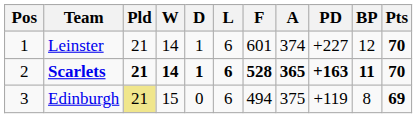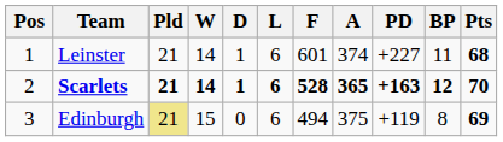 <table class="wikitable" style="text-align:center">
 <tr>
 <th width="30">Pos</th>
 <th>Team</th>
 <th width="20">Pld</th>
 <th width="20">W</th>
 <th width="20">D</th>
 <th width="20">L</th>
 <th width="20">F</th>
 <th width="20">A</th>
 <th width="20">PD</th>
 <th width="20">BP</th>
 <th width="20">Pts</th>
 </tr>
 <tr>
 <td>1</td>
 <td align=left> <a href='#'>Leinster</a></td>
 <td>21</td>
 <td>14</td>
 <td>1</td>
 <td>6</td>
 <td>601</td>
 <td>374</td>
 <td>+227</td>
-<td>12</td>
-<td><strong>70</strong></td>
+<td>11</td>
+<td><strong>68</strong></td>
 </tr>
 <tr>
 <td>2</td>
 <td align=left> <strong><a href='#'>Scarlets</a></strong></td>
 <td><strong>21</strong></td>
 <td><strong>14</strong></td>
 <td><strong>1</strong></td>
 <td><strong>6</strong></td>
 <td><strong>528</strong></td>
 <td><strong>365</strong></td>
 <td><strong>+163</strong></td>
-<td><strong>11</strong></td>
+<td><strong>12</strong></td>
 <td><strong>70</strong></td>
 </tr>
 <tr>
 <td>3</td>
 <td align=left> <a href='#'>Edinburgh</a></td>
 <td style="background: khaki;">21</td>
 <td>15</td>
 <td>0</td>
 <td>6</td>
 <td>494</td>
 <td>375</td>
 <td>+119</td>
 <td>8</td>
 <td><strong>69</strong></td>
 </tr>
 </table>
